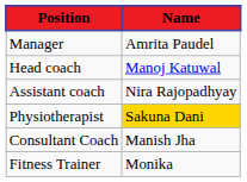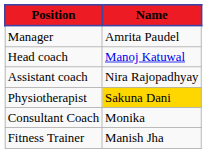 <table class="wikitable">
 <tr>
 <th style="background:#ED1C24;border: 2px solid #3F43A4;"><span>Position</span></th>
 <th style="background:#ED1C24;border: 2px solid #3F43A4;"><span>Name</span></th>
 </tr>
 <tr>
 <td>Manager</td>
 <td> Amrita Paudel</td>
 </tr>
 <tr>
 <td>Head coach</td>
 <td><a href='#'>Manoj Katuwal</a></td>
 </tr>
 <tr>
 <td>Assistant coach</td>
 <td> Nira Rajopadhyay</td>
 </tr>
 <tr>
 <td>Physiotherapist</td>
 <td style="background: gold;"> Sakuna Dani</td>
 </tr>
 <tr>
 <td>Consultant Coach</td>
-<td> Manish Jha</td>
+<td> Monika</td>
 </tr>
 <tr>
 <td>Fitness Trainer</td>
-<td> Monika</td>
+<td> Manish Jha</td>
 </tr>
 </table>
